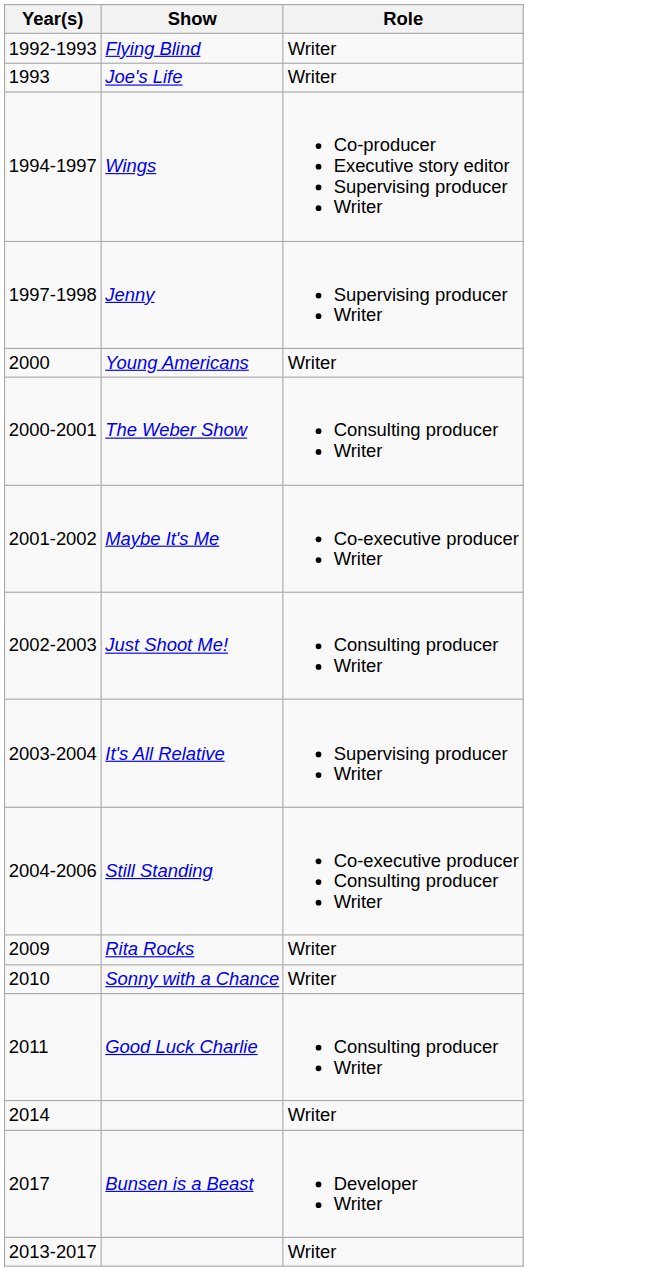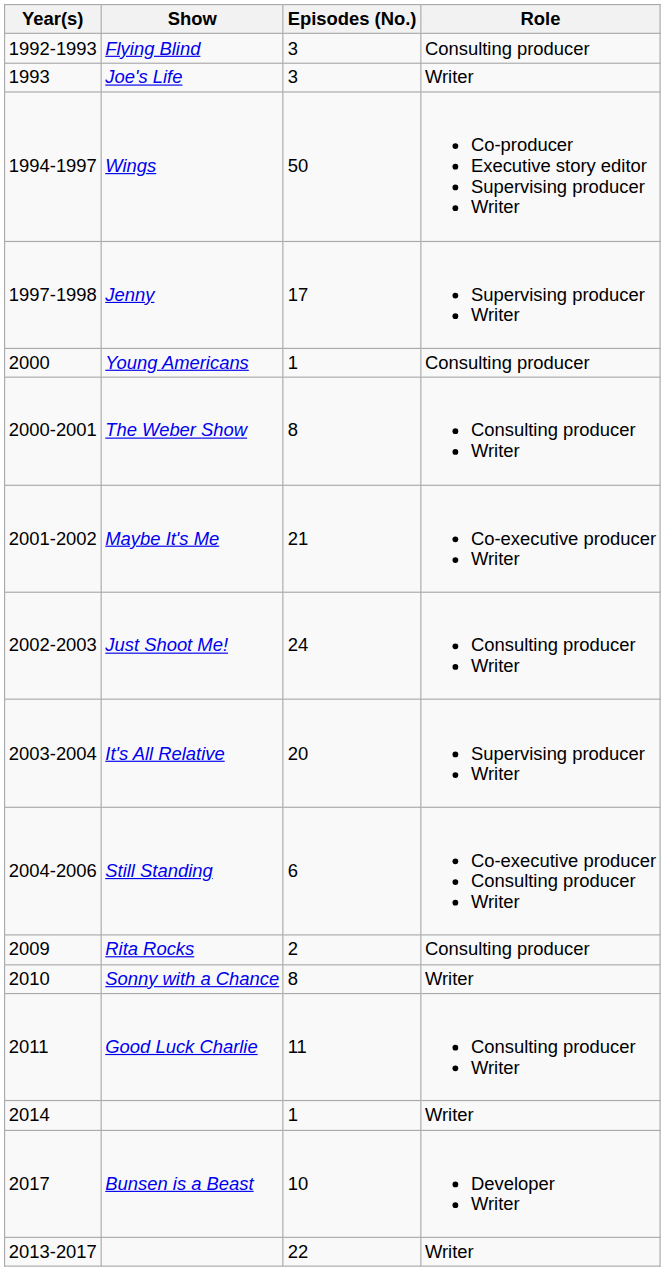 <table class="wikitable sortable mw-collapsible">
 <tr>
 <th>Year(s)</th>
 <th>Show</th>
+<th>Episodes (No.)</th>
 <th>Role</th>
 </tr>
 <tr>
 <td>1992-1993</td>
 <td><em><a href='#'>Flying Blind</a></em></td>
-<td>Writer</td>
+<td>3</td>
+<td>Consulting producer</td>
 </tr>
 <tr>
 <td>1993</td>
 <td><em><a href='#'>Joe's Life</a></em></td>
+<td>3</td>
 <td>Writer</td>
 </tr>
 <tr>
 <td>1994-1997</td>
 <td><a href='#'><em>Wings</em></a></td>
+<td>50</td>
 <td><br><ul><li>Co-producer</li><li>Executive story editor</li><li>Supervising producer</li><li>Writer</li></ul></td>
 </tr>
 <tr>
 <td>1997-1998</td>
 <td><a href='#'><em>Jenny</em></a></td>
+<td>17</td>
 <td><br><ul><li>Supervising producer</li><li>Writer</li></ul></td>
 </tr>
 <tr>
 <td>2000</td>
 <td><em><a href='#'>Young Americans</a></em></td>
-<td>Writer</td>
+<td>1</td>
+<td>Consulting producer</td>
 </tr>
 <tr>
 <td>2000-2001</td>
 <td><em><a href='#'>The Weber Show</a></em></td>
+<td>8</td>
 <td><br><ul><li>Consulting producer</li><li>Writer</li></ul></td>
 </tr>
 <tr>
 <td>2001-2002</td>
 <td><a href='#'><em>Maybe It's Me</em></a></td>
+<td>21</td>
 <td><br><ul><li>Co-executive producer</li><li>Writer</li></ul></td>
 </tr>
 <tr>
 <td>2002-2003</td>
 <td><em><a href='#'>Just Shoot Me!</a></em></td>
+<td>24</td>
 <td><br><ul><li>Consulting producer</li><li>Writer</li></ul></td>
 </tr>
 <tr>
 <td>2003-2004</td>
 <td><em><a href='#'>It's All Relative</a></em></td>
+<td>20</td>
 <td><br><ul><li>Supervising producer</li><li>Writer</li></ul></td>
 </tr>
 <tr>
 <td>2004-2006</td>
 <td><em><a href='#'>Still Standing</a></em></td>
+<td>6</td>
 <td><br><ul><li>Co-executive producer</li><li>Consulting producer</li><li>Writer</li></ul></td>
 </tr>
 <tr>
 <td>2009</td>
 <td><em><a href='#'>Rita Rocks</a></em></td>
-<td>Writer</td>
+<td>2</td>
+<td>Consulting producer</td>
 </tr>
 <tr>
 <td>2010</td>
 <td><em><a href='#'>Sonny with a Chance</a></em></td>
+<td>8</td>
 <td>Writer</td>
 </tr>
 <tr>
 <td>2011</td>
 <td><em><a href='#'>Good Luck Charlie</a></em></td>
+<td>11</td>
 <td><br><ul><li>Consulting producer</li><li>Writer</li></ul></td>
 </tr>
 <tr>
 <td>2014</td>
 <td><em></em></td>
+<td>1</td>
 <td>Writer</td>
 </tr>
 <tr>
 <td>2017</td>
 <td><em><a href='#'>Bunsen is a Beast</a></em></td>
+<td>10</td>
 <td><br><ul><li>Developer</li><li>Writer</li></ul></td>
 </tr>
 <tr>
 <td>2013-2017</td>
 <td><em></em></td>
+<td>22</td>
 <td>Writer</td>
 </tr>
 </table>
